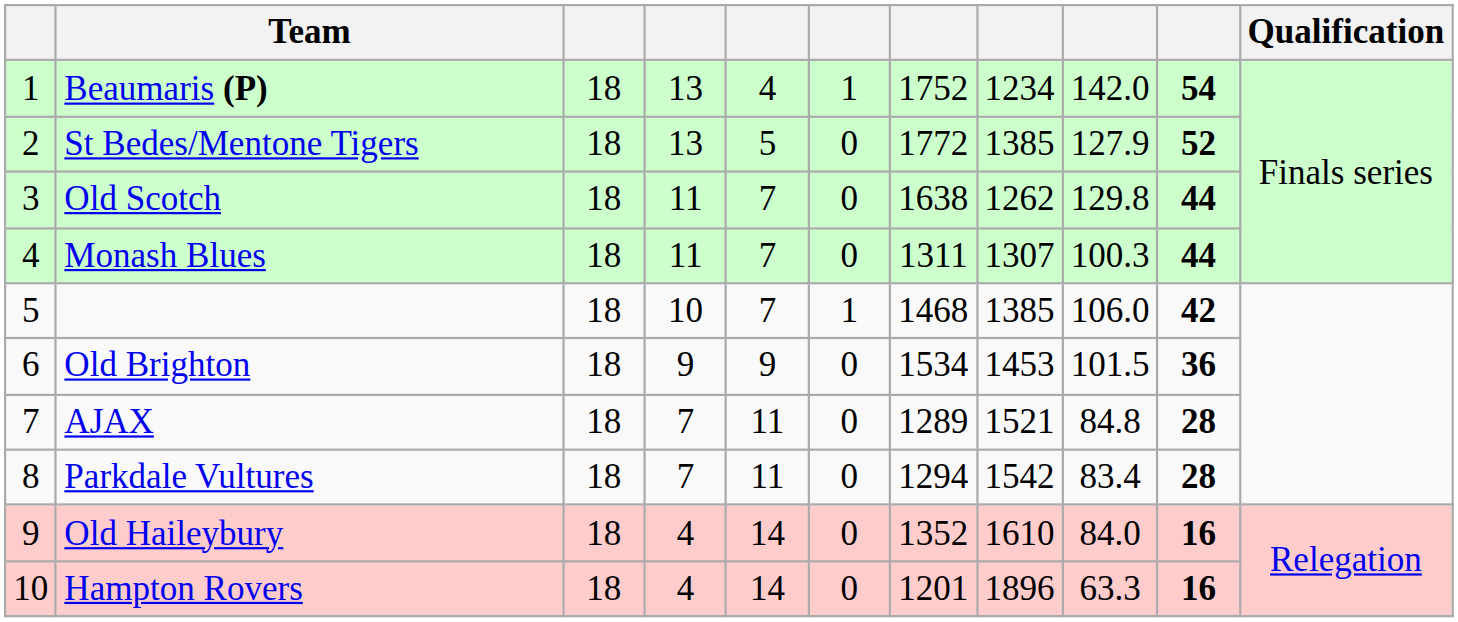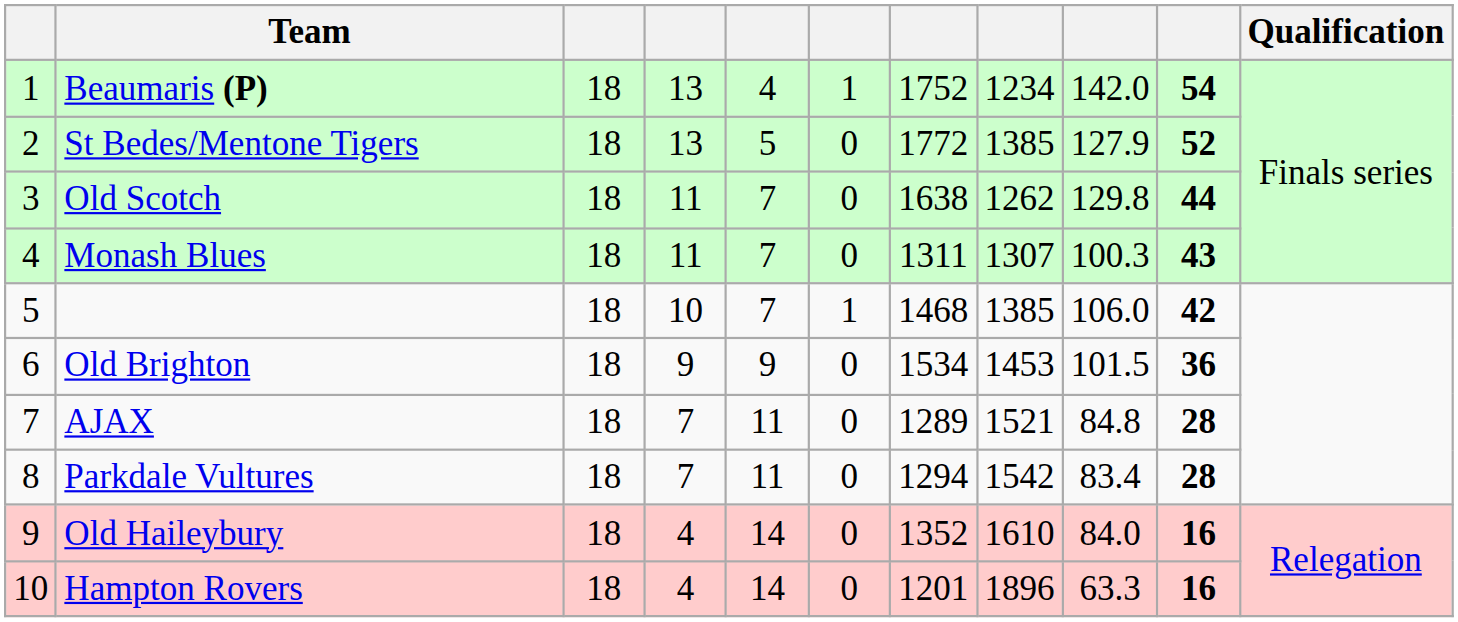 <table class="wikitable" style="text-align:center; margin-bottom:0">
 <tr>
 <th style="width:10px"></th>
 <th style="width:35%;">Team</th>
 <th style="width:30px;"></th>
 <th style="width:30px;"></th>
 <th style="width:30px;"></th>
 <th style="width:30px;"></th>
 <th style="width:30px;"></th>
 <th style="width:30px;"></th>
 <th style="width:30px;"></th>
 <th style="width:30px;"></th>
 <th>Qualification</th>
 </tr>
 <tr style="background:#ccffcc;">
 <td>1</td>
 <td style="text-align:left;"><a href='#'>Beaumaris</a> <strong>(P)</strong></td>
 <td>18</td>
 <td>13</td>
 <td>4</td>
 <td>1</td>
 <td>1752</td>
 <td>1234</td>
 <td>142.0</td>
 <td><strong>54</strong></td>
 <td rowspan=4>Finals series</td>
 </tr>
 <tr style="background:#ccffcc;">
 <td>2</td>
 <td style="text-align:left;"><a href='#'>St Bedes/Mentone Tigers</a></td>
 <td>18</td>
 <td>13</td>
 <td>5</td>
 <td>0</td>
 <td>1772</td>
 <td>1385</td>
 <td>127.9</td>
 <td><strong>52</strong></td>
 </tr>
 <tr style="background:#ccffcc;">
 <td>3</td>
 <td style="text-align:left;"><a href='#'>Old Scotch</a></td>
 <td>18</td>
 <td>11</td>
 <td>7</td>
 <td>0</td>
 <td>1638</td>
 <td>1262</td>
 <td>129.8</td>
 <td><strong>44</strong></td>
 </tr>
 <tr style="background:#ccffcc;">
 <td>4</td>
 <td style="text-align:left;"><a href='#'>Monash Blues</a></td>
 <td>18</td>
 <td>11</td>
 <td>7</td>
 <td>0</td>
 <td>1311</td>
 <td>1307</td>
 <td>100.3</td>
-<td><strong>44</strong></td>
+<td><strong>43</strong></td>
 </tr>
 <tr>
 <td>5</td>
 <td style="text-align:left;"></td>
 <td>18</td>
 <td>10</td>
 <td>7</td>
 <td>1</td>
 <td>1468</td>
 <td>1385</td>
 <td>106.0</td>
 <td><strong>42</strong></td>
 </tr>
 <tr>
 <td>6</td>
 <td style="text-align:left;"><a href='#'>Old Brighton</a></td>
 <td>18</td>
 <td>9</td>
 <td>9</td>
 <td>0</td>
 <td>1534</td>
 <td>1453</td>
 <td>101.5</td>
 <td><strong>36</strong></td>
 </tr>
 <tr>
 <td>7</td>
 <td style="text-align:left;"><a href='#'>AJAX</a></td>
 <td>18</td>
 <td>7</td>
 <td>11</td>
 <td>0</td>
 <td>1289</td>
 <td>1521</td>
 <td>84.8</td>
 <td><strong>28</strong></td>
 </tr>
 <tr>
 <td>8</td>
 <td style="text-align:left;"><a href='#'>Parkdale Vultures</a></td>
 <td>18</td>
 <td>7</td>
 <td>11</td>
 <td>0</td>
 <td>1294</td>
 <td>1542</td>
 <td>83.4</td>
 <td><strong>28</strong></td>
 </tr>
 <tr style="background:#FFCCCC;">
 <td>9</td>
 <td style="text-align:left;"><a href='#'>Old Haileybury</a></td>
 <td>18</td>
 <td>4</td>
 <td>14</td>
 <td>0</td>
 <td>1352</td>
 <td>1610</td>
 <td>84.0</td>
 <td><strong>16</strong></td>
 <td rowspan=2><a href='#'>Relegation</a></td>
 </tr>
 <tr style="background:#FFCCCC;">
 <td>10</td>
 <td style="text-align:left;"><a href='#'>Hampton Rovers</a></td>
 <td>18</td>
 <td>4</td>
 <td>14</td>
 <td>0</td>
 <td>1201</td>
 <td>1896</td>
 <td>63.3</td>
 <td><strong>16</strong></td>
 </tr>
 </table>
